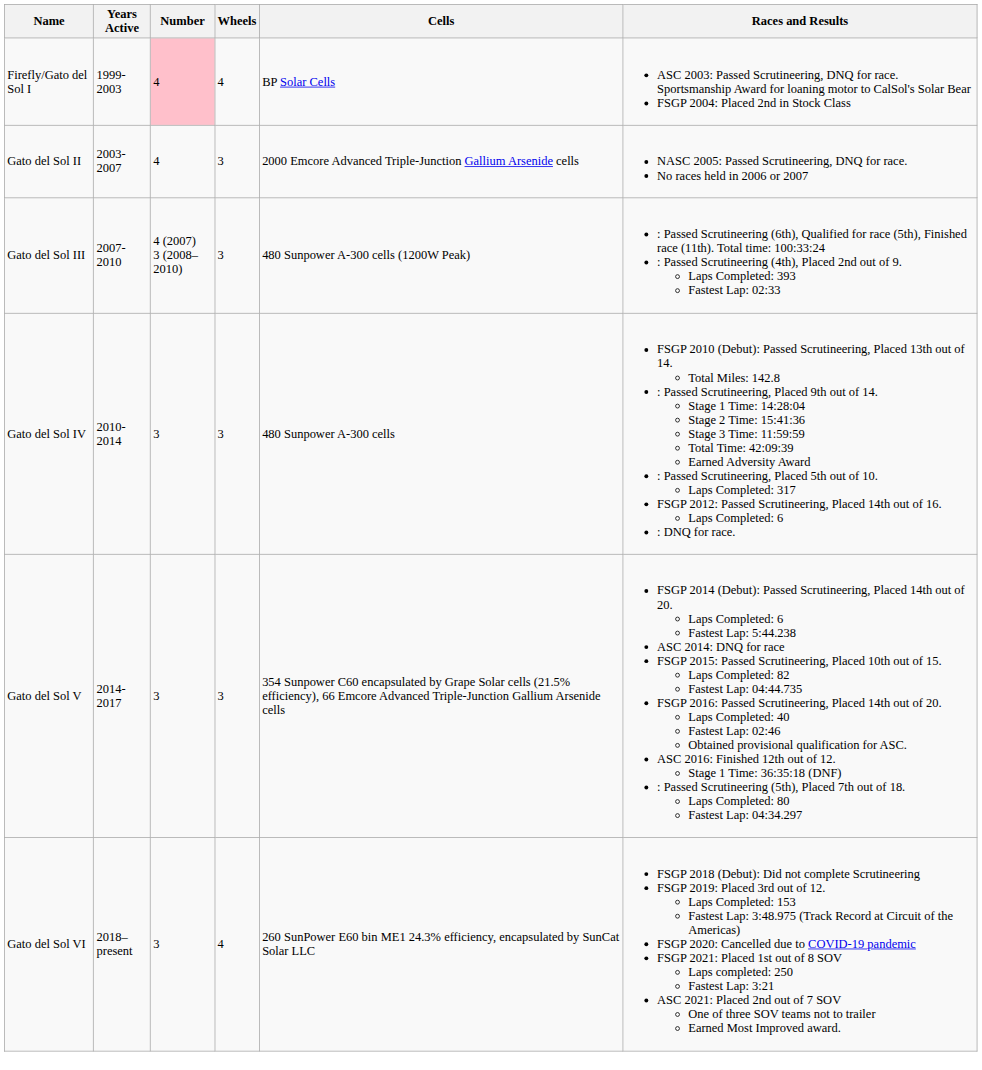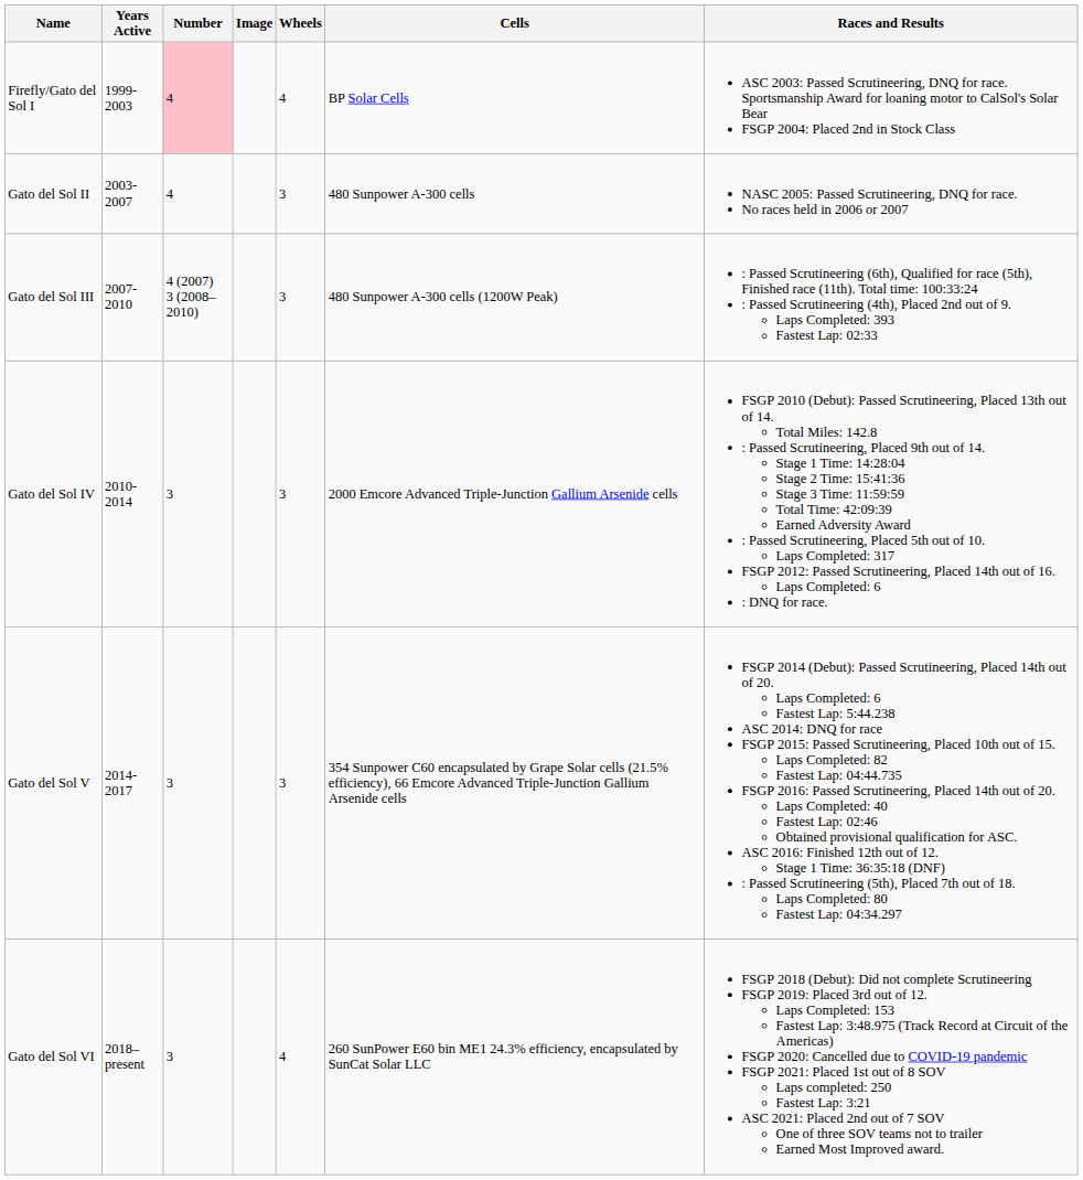 <table class="wikitable">
 <tr>
 <th>Name</th>
 <th>Years Active</th>
 <th>Number</th>
+<th>Image</th>
 <th>Wheels</th>
 <th>Cells</th>
 <th>Races and Results</th>
 </tr>
 <tr>
 <td>Firefly/Gato del Sol I</td>
 <td>1999-2003</td>
 <td style="background: pink;">4</td>
+<td></td>
 <td>4</td>
 <td>BP <a href='#'>Solar Cells</a></td>
 <td><br><ul><li>ASC 2003: Passed Scrutineering, DNQ for race. Sportsmanship Award for loaning motor to CalSol's Solar Bear</li><li>FSGP 2004: Placed 2nd in Stock Class</li></ul></td>
 </tr>
 <tr>
 <td>Gato del Sol II</td>
 <td>2003-2007</td>
 <td>4</td>
+<td></td>
 <td>3</td>
-<td>2000 Emcore Advanced Triple-Junction <a href='#'>Gallium Arsenide</a> cells</td>
+<td>480 Sunpower A-300 cells</td>
 <td><br><ul><li>NASC 2005: Passed Scrutineering, DNQ for race.</li><li>No races held in 2006 or 2007</li></ul></td>
 </tr>
 <tr>
 <td>Gato del Sol III</td>
 <td>2007-2010</td>
 <td>4 (2007)<br>3 (2008–2010)</td>
+<td></td>
 <td>3</td>
 <td>480 Sunpower A-300 cells (1200W Peak)</td>
 <td><br><ul><li>: Passed Scrutineering (6th), Qualified for race (5th), Finished race (11th). Total time: 100:33:24</li><li>: Passed Scrutineering (4th), Placed 2nd out of 9.<ul><li>Laps Completed: 393</li><li>Fastest Lap: 02:33</li></ul></li></ul></td>
 </tr>
 <tr>
 <td>Gato del Sol IV</td>
 <td>2010-2014</td>
 <td>3</td>
+<td></td>
 <td>3</td>
-<td>480 Sunpower A-300 cells</td>
+<td>2000 Emcore Advanced Triple-Junction <a href='#'>Gallium Arsenide</a> cells</td>
 <td><br><ul><li>FSGP 2010 (Debut): Passed Scrutineering, Placed 13th out of 14.<ul><li>Total Miles: 142.8</li></ul></li><li>: Passed Scrutineering, Placed 9th out of 14.<ul><li>Stage 1 Time: 14:28:04</li><li>Stage 2 Time: 15:41:36</li><li>Stage 3 Time: 11:59:59</li><li>Total Time: 42:09:39</li><li>Earned Adversity Award</li></ul></li><li>: Passed Scrutineering, Placed 5th out of 10.<ul><li>Laps Completed: 317</li></ul></li><li>FSGP 2012: Passed Scrutineering, Placed 14th out of 16.<ul><li>Laps Completed: 6</li></ul></li><li>: DNQ for race.</li></ul></td>
 </tr>
 <tr>
 <td>Gato del Sol V</td>
 <td>2014-2017</td>
 <td>3</td>
+<td></td>
 <td>3</td>
 <td>354 Sunpower C60 encapsulated by Grape Solar cells (21.5% efficiency), 66 Emcore Advanced Triple-Junction Gallium Arsenide cells</td>
 <td><br><ul><li>FSGP 2014 (Debut): Passed Scrutineering, Placed 14th out of 20.<ul><li>Laps Completed: 6</li><li>Fastest Lap: 5:44.238</li></ul></li><li>ASC 2014: DNQ for race</li><li>FSGP 2015: Passed Scrutineering, Placed 10th out of 15.<ul><li>Laps Completed: 82</li><li>Fastest Lap: 04:44.735</li></ul></li><li>FSGP 2016: Passed Scrutineering, Placed 14th out of 20.<ul><li>Laps Completed: 40</li><li>Fastest Lap: 02:46</li><li>Obtained provisional qualification for ASC.</li></ul></li><li>ASC 2016: Finished 12th out of 12.<ul><li>Stage 1 Time: 36:35:18 (DNF)</li></ul></li><li>: Passed Scrutineering (5th), Placed 7th out of 18.<ul><li>Laps Completed: 80</li><li>Fastest Lap: 04:34.297</li></ul></li></ul></td>
 </tr>
 <tr>
 <td>Gato del Sol VI</td>
 <td>2018–present</td>
 <td>3</td>
+<td></td>
 <td>4</td>
 <td>260 SunPower E60 bin ME1 24.3% efficiency, encapsulated by SunCat Solar LLC</td>
 <td><br><ul><li>FSGP 2018 (Debut): Did not complete Scrutineering</li><li>FSGP 2019: Placed 3rd out of 12.<ul><li>Laps Completed: 153</li><li>Fastest Lap: 3:48.975 (Track Record at Circuit of the Americas)</li></ul></li><li>FSGP 2020: Cancelled due to <a href='#'>COVID-19 pandemic</a></li><li>FSGP 2021: Placed 1st out of 8 SOV<ul><li>Laps completed: 250</li><li>Fastest Lap: 3:21</li></ul></li><li>ASC 2021: Placed 2nd out of 7 SOV<ul><li>One of three SOV teams not to trailer</li><li>Earned Most Improved award.</li></ul></li></ul></td>
 </tr>
 </table>
